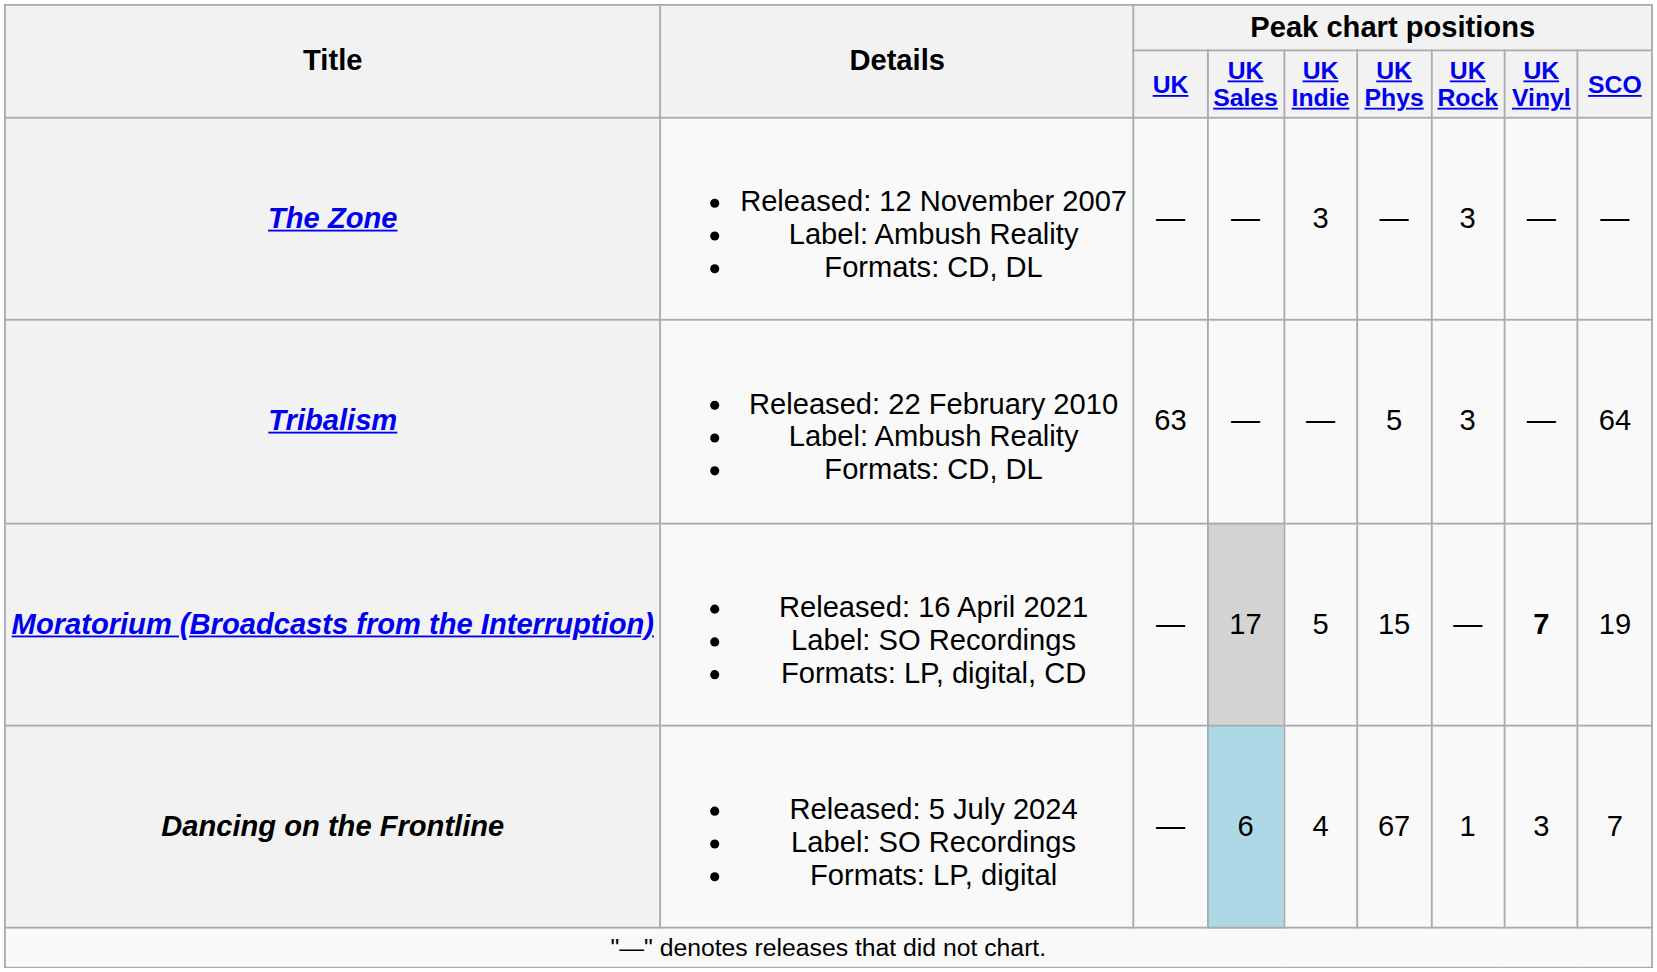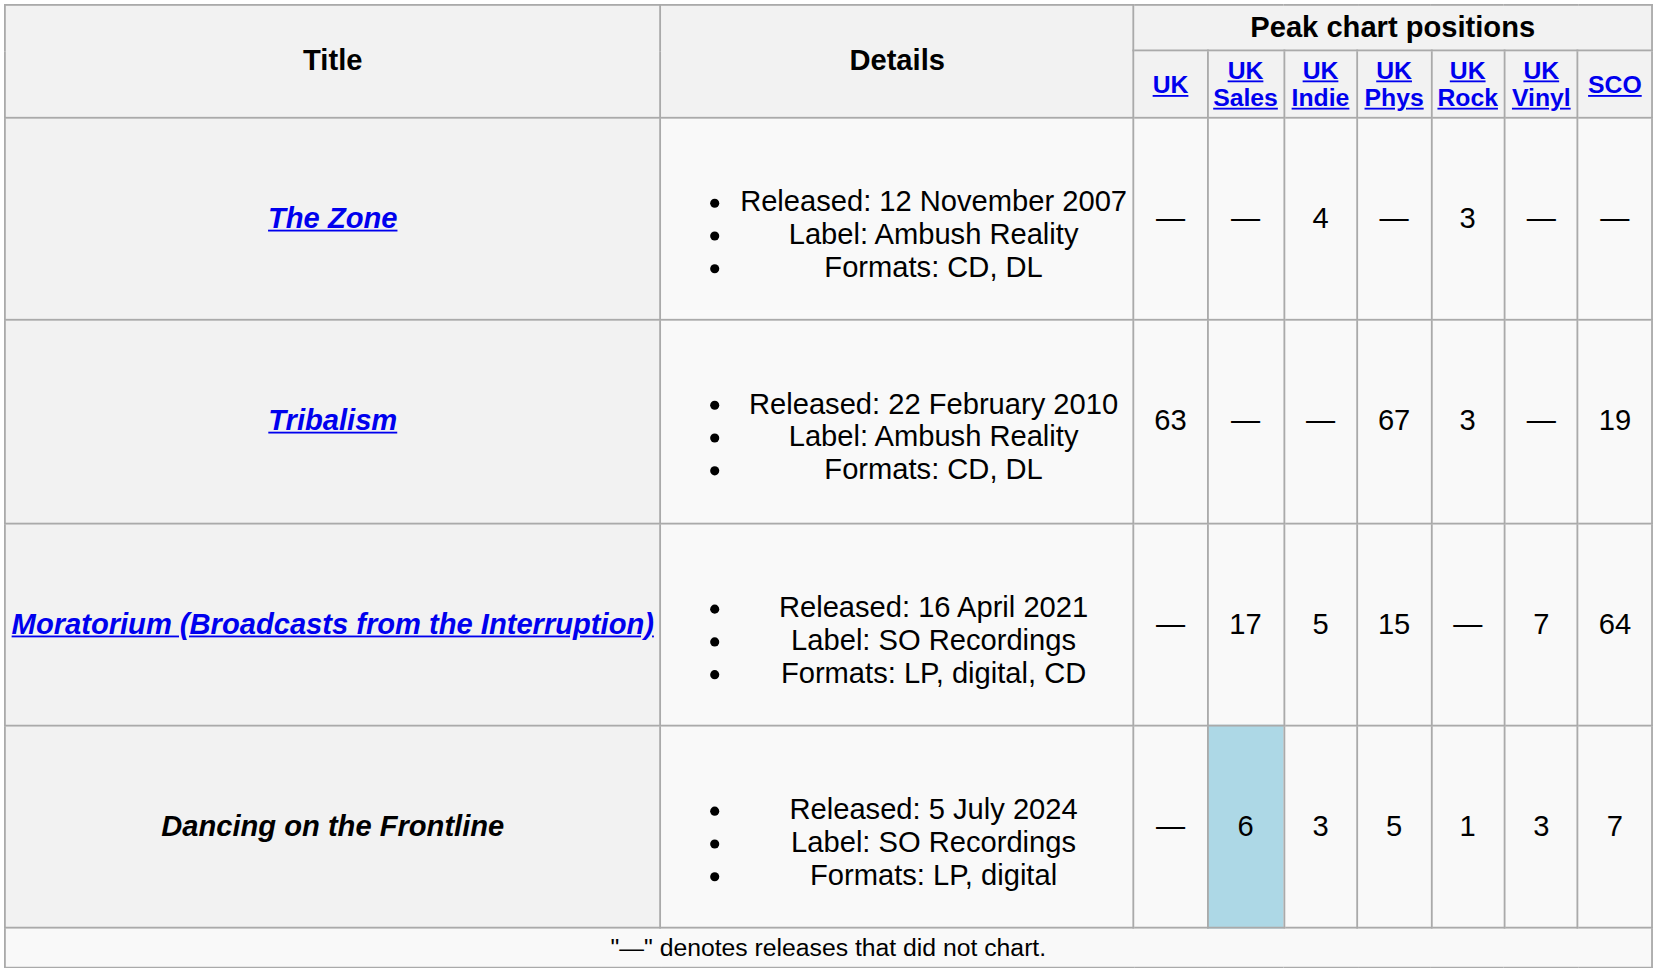 <table class="wikitable plainrowheaders" style="text-align:center;">
 <tr>
 <th scope="col" rowspan="2">Title</th>
 <th scope="col" rowspan="2">Details</th>
 <th scope="col" colspan="7">Peak chart positions</th>
 </tr>
 <tr>
 <th scope="col" style="width:2.5em;font-size:85%;"><a href='#'>UK</a><br></th>
 <th scope="col" style="width:2.5em;font-size:85%;"><a href='#'>UK<br>Sales</a><br></th>
 <th scope="col" style="width:2.5em;font-size:85%;"><a href='#'>UK<br>Indie</a><br></th>
 <th scope="col" style="width:2.5em;font-size:85%;"><a href='#'>UK<br>Phys</a><br></th>
 <th scope="col" style="width:2.5em;font-size:85%;"><a href='#'>UK<br> Rock</a><br></th>
 <th scope="col" style="width:2.5em;font-size:85%;"><a href='#'>UK<br>Vinyl</a><br></th>
 <th scope="col" style="width:2.5em;font-size:85%;"><a href='#'>SCO</a><br></th>
 </tr>
 <tr |->
 <th scope="row"><em><a href='#'>The Zone</a></em></th>
 <td><br><ul><li>Released: 12 November 2007</li><li>Label: Ambush Reality</li><li>Formats: CD, DL</li></ul></td>
 <td>—</td>
 <td>—</td>
-<td>3</td>
+<td>4</td>
 <td>—</td>
 <td>3</td>
 <td>—</td>
 <td>—</td>
 </tr>
 <tr>
 <th scope="row"><em><a href='#'>Tribalism</a></em></th>
 <td><br><ul><li>Released: 22 February 2010</li><li>Label: Ambush Reality</li><li>Formats: CD, DL</li></ul></td>
 <td>63</td>
 <td>—</td>
 <td>—</td>
-<td>5</td>
+<td>67</td>
 <td>3</td>
 <td>—</td>
-<td>64</td>
+<td>19</td>
 </tr>
 <tr>
 <th scope="row"><em><a href='#'>Moratorium (Broadcasts from the Interruption)</a></em></th>
 <td><br><ul><li>Released: 16 April 2021</li><li>Label: SO Recordings</li><li>Formats: LP, digital, CD</li></ul></td>
 <td>—</td>
-<td style="background: lightgrey;">17</td>
+<td>17</td>
 <td>5</td>
 <td>15</td>
 <td>—</td>
-<td><strong>7</strong></td>
-<td>19</td>
+<td>7</td>
+<td>64</td>
 </tr>
 <tr>
 <th scope="row"><em>Dancing on the Frontline</em></th>
 <td><br><ul><li>Released: 5 July 2024</li><li>Label: SO Recordings</li><li>Formats: LP, digital</li></ul></td>
 <td>—</td>
 <td style="background: lightblue;">6</td>
-<td>4</td>
-<td>67</td>
+<td>3</td>
+<td>5</td>
 <td>1</td>
 <td>3</td>
 <td>7</td>
 </tr>
 <tr>
 <td colspan="12" style="font-size:85%;">"—" denotes releases that did not chart.</td>
 </tr>
 </table>
